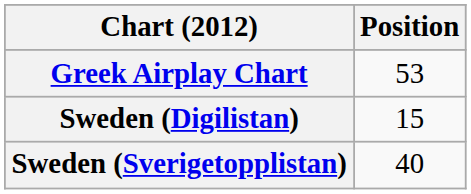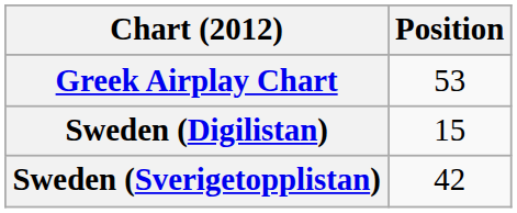 <table class="wikitable sortable plainrowheaders" style="text-align:center;">
 <tr>
 <th>Chart (2012)</th>
 <th>Position</th>
 </tr>
 <tr>
 <th scope="row"><a href='#'>Greek Airplay Chart</a></th>
 <td>53</td>
 </tr>
 <tr>
 <th scope="row">Sweden (<a href='#'>Digilistan</a>)</th>
 <td>15</td>
 </tr>
 <tr>
 <th scope="row">Sweden (<a href='#'>Sverigetopplistan</a>)</th>
-<td>40</td>
+<td>42</td>
 </tr>
 </table>
